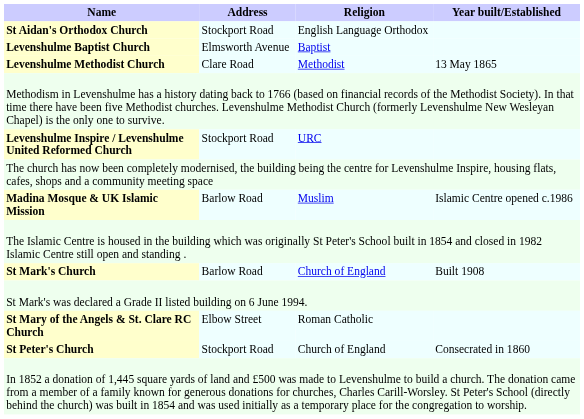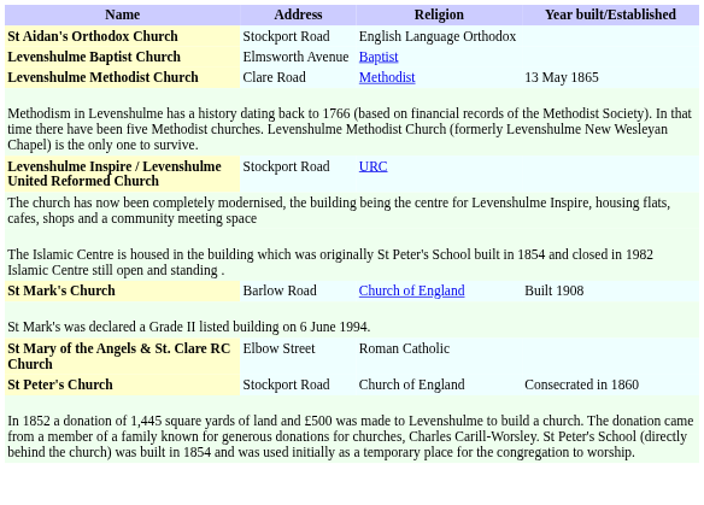 <table style="width:800px;" border="0" cellspacing="0" cellpadding="3">
 <tr style="vertical-align:middle;">
 <th style="width:260px; background:#ccf;">Name</th>
 <th style="width:125px; background:#ccf;">Address</th>
 <th style="width:181px; background:#ccf;">Religion</th>
 <th style="width:194px; background:#ccf;">Year built/Established</th>
 </tr>
 <tr valign="top">
 <td style="background:#ffc;"><strong>St Aidan's Orthodox Church</strong></td>
 <td style="background:#eff;">Stockport Road</td>
 <td style="background:#eff;">English Language Orthodox</td>
 <td style="background:#eff;"> </td>
 </tr>
 <tr valign="top">
 <td style="background:#ffc;"><strong>Levenshulme Baptist Church</strong></td>
 <td style="background:#eff;">Elmsworth Avenue</td>
 <td style="background:#eff;"><a href='#'>Baptist</a></td>
 <td style="background:#eff;"> </td>
 </tr>
 <tr valign="top">
 <td style="background:#ffc;"><strong>Levenshulme Methodist Church</strong></td>
 <td style="background:#eff;">Clare Road</td>
 <td style="background:#eff;"><a href='#'>Methodist</a></td>
 <td style="background:#eff;">13 May 1865</td>
 </tr>
 <tr valign="top">
 <td colspan="4" style="background:#efe;"><br>Methodism in Levenshulme has a history dating back to 1766 (based on financial records of the Methodist Society). In that time there have been five Methodist churches. Levenshulme Methodist Church (formerly Levenshulme New Wesleyan Chapel) is the only one to survive.</td>
 </tr>
 <tr valign="top">
 <td style="background:#ffc;"><strong>Levenshulme Inspire / Levenshulme United Reformed Church</strong></td>
 <td style="background:#eff;">Stockport Road</td>
 <td style="background:#eff;"><a href='#'>URC</a></td>
 <td style="background:#eff;"></td>
 </tr>
 <tr valign="top">
 <td colspan="4" style="background:#efe;">The church has now been completely modernised, the building being the centre for Levenshulme Inspire, housing flats, cafes, shops and a community meeting space</td>
 </tr>
 <tr valign="top">
-<td style="background:#ffc;"><strong>Madina Mosque & UK Islamic Mission</strong></td>
-<td style="background:#eff;">Barlow Road</td>
-<td style="background:#eff;"><a href='#'>Muslim</a></td>
-<td style="background:#eff;">Islamic Centre opened c.1986</td>
-</tr>
-<tr valign="top">
 <td colspan="4" style="background:#efe;"><br>The Islamic Centre is housed in the building which was originally St Peter's School built in 1854 and closed in 1982 Islamic Centre still open and standing .</td>
 </tr>
 <tr valign="top">
 <td style="background:#ffc;"><strong>St Mark's Church</strong></td>
 <td style="background:#eff;">Barlow Road</td>
 <td style="background:#eff;"><a href='#'>Church of England</a></td>
 <td style="background:#eff;">Built 1908</td>
 </tr>
 <tr valign="top">
 <td colspan="4" style="background:#efe;"><br>St Mark's was declared a Grade II listed building on 6 June 1994.</td>
 </tr>
 <tr valign="top">
 <td style="background:#ffc;"><strong>St Mary of the Angels & St. Clare RC Church</strong></td>
 <td style="background:#eff;">Elbow Street</td>
 <td style="background:#eff;">Roman Catholic</td>
 <td style="background:#eff;"> </td>
 </tr>
 <tr valign="top">
 <td style="background:#ffc;"><strong>St Peter's Church</strong></td>
 <td style="background:#eff;">Stockport Road</td>
 <td style="background:#eff;">Church of England</td>
 <td style="background:#eff;">Consecrated in 1860</td>
 </tr>
 <tr valign="top">
 <td colspan="4" style="background:#efe;"><br>In 1852 a donation of 1,445 square yards of land and £500 was made to Levenshulme to build a church. The donation came from a member of a family known for generous donations for churches, Charles Carill-Worsley. St Peter's School (directly behind the church) was built in 1854 and was used initially as a temporary place for the congregation to worship.</td>
 </tr>
 </table>
